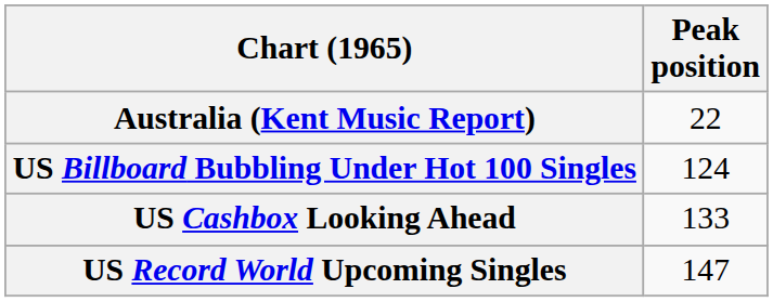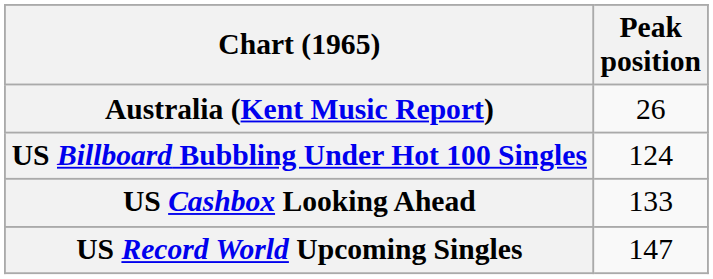 <table class="wikitable sortable plainrowheaders" style="text-align:center">
 <tr>
 <th>Chart (1965)</th>
 <th>Peak<br>position</th>
 </tr>
 <tr>
 <th scope="row">Australia (<a href='#'>Kent Music Report</a>)</th>
-<td style=text-align:center>22</td>
+<td style=text-align:center>26</td>
 </tr>
 <tr>
 <th scope="row">US <a href='#'><em>Billboard</em> Bubbling Under Hot 100 Singles</a></th>
 <td style="text-align:center;">124</td>
 </tr>
 <tr>
 <th scope="row">US <em><a href='#'>Cashbox</a></em> Looking Ahead</th>
 <td style="text-align:center;">133</td>
 </tr>
 <tr>
 <th scope="row">US <em><a href='#'>Record World</a></em> Upcoming Singles</th>
 <td style="text-align:center;">147</td>
 </tr>
 </table>
